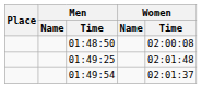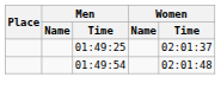 <table class=wikitable>
 <tr>
 <th rowspan="2">Place</th>
 <th colspan="2">Men</th>
 <th colspan="2">Women</th>
 </tr>
 <tr>
 <th>Name</th>
 <th>Time</th>
 <th>Name</th>
 <th>Time</th>
 </tr>
 <tr>
 <td align="center"></td>
 <td></td>
-<td>01:48:50</td>
-<td></td>
-<td>02:00:08</td>
-</tr>
-<tr>
-<td align="center"></td>
-<td></td>
 <td>01:49:25</td>
 <td></td>
-<td>02:01:48</td>
+<td>02:01:37</td>
 </tr>
 <tr>
 <td align="center"></td>
 <td></td>
 <td>01:49:54</td>
 <td></td>
-<td>02:01:37</td>
+<td>02:01:48</td>
 </tr>
 </table>
